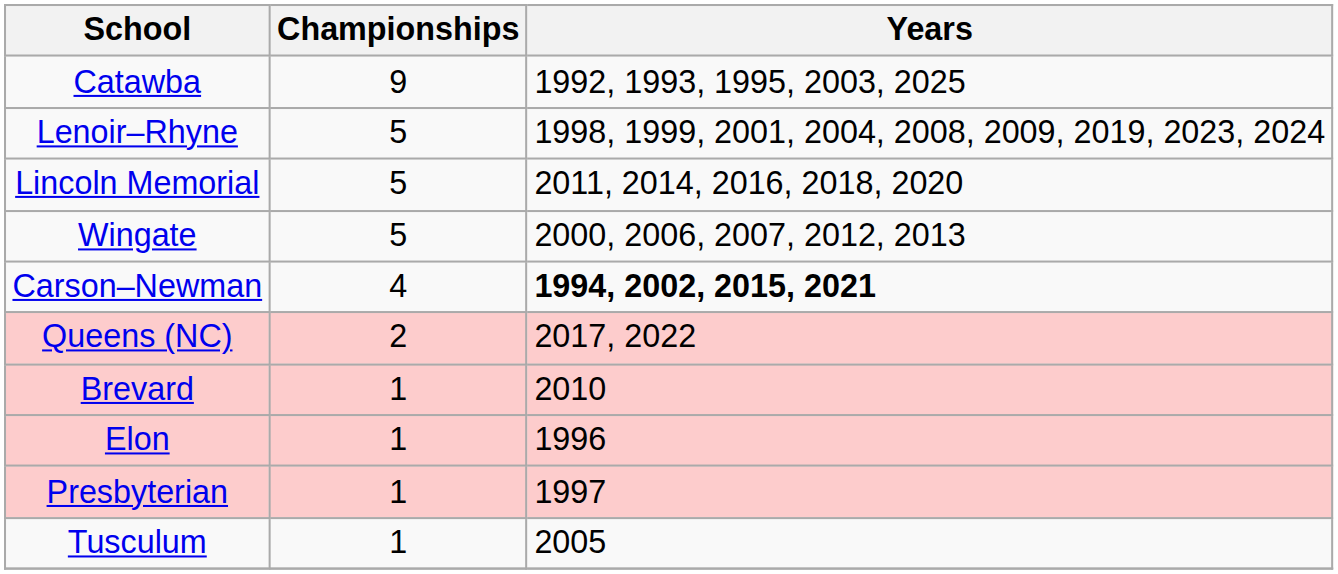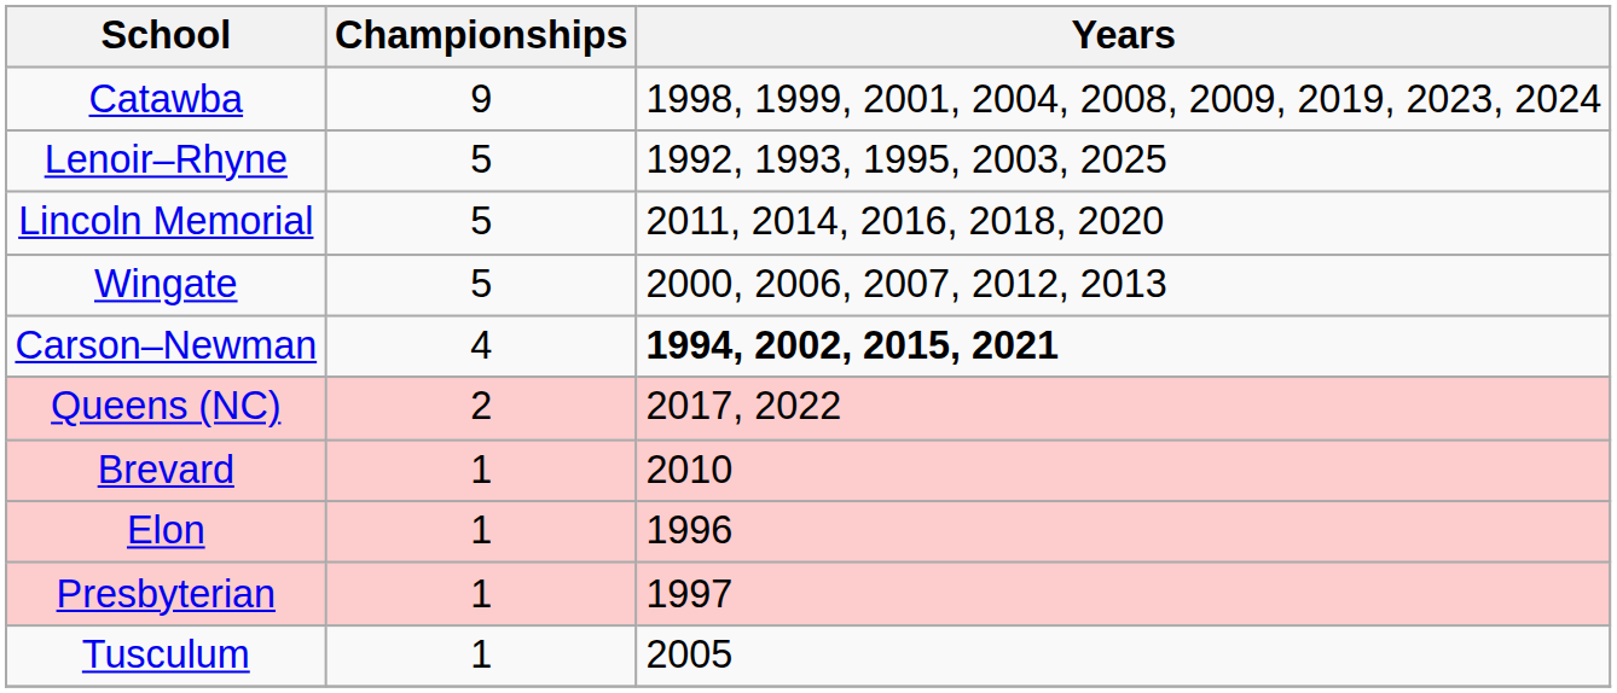 <table class="wikitable sortable" style="text-align:center;">
 <tr>
 <th>School</th>
 <th>Championships</th>
 <th class=unsortable>Years</th>
 </tr>
 <tr>
 <td><a href='#'>Catawba</a></td>
 <td>9</td>
-<td align=left>1992, 1993, 1995, 2003, 2025</td>
+<td align=left>1998, 1999, 2001, 2004, 2008, 2009, 2019, 2023, 2024</td>
 </tr>
 <tr>
 <td><a href='#'>Lenoir–Rhyne</a></td>
 <td>5</td>
-<td align=left>1998, 1999, 2001, 2004, 2008, 2009, 2019, 2023, 2024</td>
+<td align=left>1992, 1993, 1995, 2003, 2025</td>
 </tr>
 <tr>
 <td><a href='#'>Lincoln Memorial</a></td>
 <td>5</td>
 <td align=left>2011, 2014, 2016, 2018, 2020</td>
 </tr>
 <tr>
 <td><a href='#'>Wingate</a></td>
 <td>5</td>
 <td align=left>2000, 2006, 2007, 2012, 2013</td>
 </tr>
 <tr>
 <td><a href='#'>Carson–Newman</a></td>
 <td>4</td>
 <td align=left><strong>1994, 2002, 2015, 2021</strong></td>
 </tr>
 <tr bgcolor=#fdcccc>
 <td><a href='#'>Queens (NC)</a></td>
 <td>2</td>
 <td align=left>2017, 2022</td>
 </tr>
 <tr bgcolor=#fdcccc>
 <td><a href='#'>Brevard</a></td>
 <td>1</td>
 <td align=left>2010</td>
 </tr>
 <tr bgcolor=#fdcccc>
 <td><a href='#'>Elon</a></td>
 <td>1</td>
 <td align=left>1996</td>
 </tr>
 <tr bgcolor=#fdcccc>
 <td><a href='#'>Presbyterian</a></td>
 <td>1</td>
 <td align=left>1997</td>
 </tr>
 <tr>
 <td><a href='#'>Tusculum</a></td>
 <td>1</td>
 <td align=left>2005</td>
 </tr>
 <tr bgcolor=#ffa0a0>
 </tr>
 </table>
